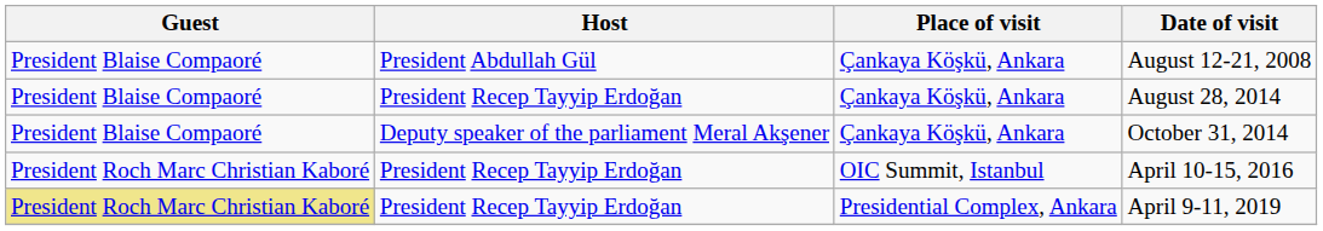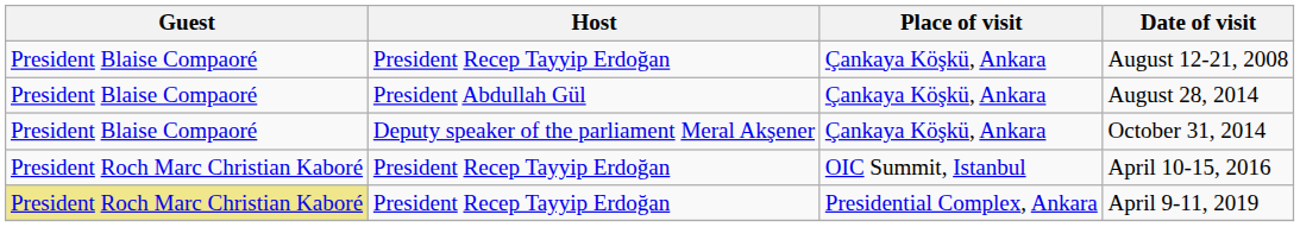 <table class="wikitable" border="1">
 <tr>
 <th>Guest</th>
 <th>Host</th>
 <th>Place of visit</th>
 <th>Date of visit</th>
 </tr>
 <tr>
 <td> <a href='#'>President</a> <a href='#'>Blaise Compaoré</a></td>
-<td> <a href='#'>President</a> <a href='#'>Abdullah Gül</a></td>
+<td> <a href='#'>President</a> <a href='#'>Recep Tayyip Erdoğan</a></td>
 <td><a href='#'>Çankaya Köşkü</a>, <a href='#'>Ankara</a></td>
 <td>August 12-21, 2008</td>
 </tr>
 <tr>
 <td> <a href='#'>President</a> <a href='#'>Blaise Compaoré</a></td>
-<td> <a href='#'>President</a> <a href='#'>Recep Tayyip Erdoğan</a></td>
+<td> <a href='#'>President</a> <a href='#'>Abdullah Gül</a></td>
 <td><a href='#'>Çankaya Köşkü</a>, <a href='#'>Ankara</a></td>
 <td>August 28, 2014</td>
 </tr>
 <tr>
 <td> <a href='#'>President</a> <a href='#'>Blaise Compaoré</a></td>
 <td> <a href='#'>Deputy speaker of the parliament</a> <a href='#'>Meral Akşener</a></td>
 <td><a href='#'>Çankaya Köşkü</a>, <a href='#'>Ankara</a></td>
 <td>October 31, 2014</td>
 </tr>
 <tr>
 <td> <a href='#'>President</a> <a href='#'>Roch Marc Christian Kaboré</a></td>
 <td> <a href='#'>President</a> <a href='#'>Recep Tayyip Erdoğan</a></td>
 <td><a href='#'>OIC</a> Summit, <a href='#'>Istanbul</a></td>
 <td>April 10-15, 2016</td>
 </tr>
 <tr>
 <td style="background: khaki;"> <a href='#'>President</a> <a href='#'>Roch Marc Christian Kaboré</a></td>
 <td> <a href='#'>President</a> <a href='#'>Recep Tayyip Erdoğan</a></td>
 <td><a href='#'>Presidential Complex</a>, <a href='#'>Ankara</a></td>
 <td>April 9-11, 2019</td>
 </tr>
 <tr>
 </tr>
 </table>
